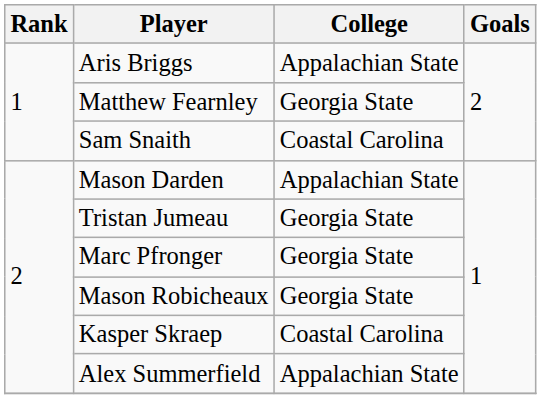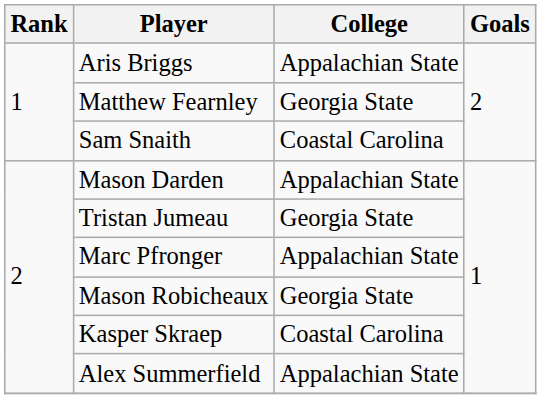 <table class="wikitable" style="text-align:left">
 <tr>
 <th>Rank</th>
 <th>Player</th>
 <th>College</th>
 <th>Goals</th>
 </tr>
 <tr>
 <td rowspan="3">1</td>
 <td> Aris Briggs</td>
 <td>Appalachian State</td>
 <td rowspan="3">2</td>
 </tr>
 <tr>
 <td> Matthew Fearnley</td>
 <td>Georgia State</td>
 </tr>
 <tr>
 <td> Sam Snaith</td>
 <td>Coastal Carolina</td>
 </tr>
 <tr>
 <td rowspan="6">2</td>
 <td> Mason Darden</td>
 <td>Appalachian State</td>
 <td rowspan="6">1</td>
 </tr>
 <tr>
 <td> Tristan Jumeau</td>
 <td>Georgia State</td>
 </tr>
 <tr>
 <td> Marc Pfronger</td>
-<td>Georgia State</td>
+<td>Appalachian State</td>
 </tr>
 <tr>
 <td> Mason Robicheaux</td>
 <td>Georgia State</td>
 </tr>
 <tr>
 <td> Kasper Skraep</td>
 <td>Coastal Carolina</td>
 </tr>
 <tr>
 <td> Alex Summerfield</td>
 <td>Appalachian State</td>
 </tr>
 <tr>
 </tr>
 </table>
